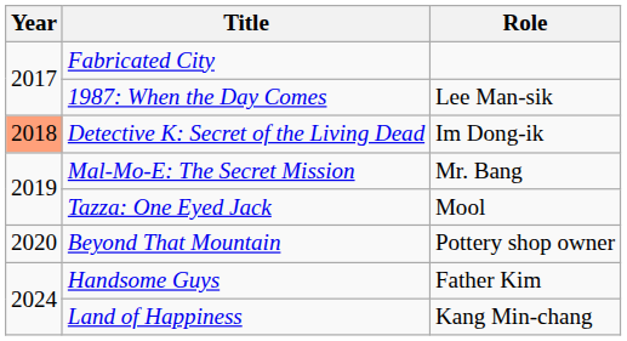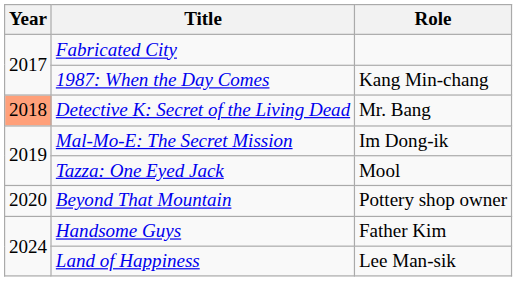 <table class="wikitable sortable">
 <tr>
 <th>Year</th>
 <th>Title</th>
 <th>Role</th>
 </tr>
 <tr>
 <td rowspan="2">2017</td>
 <td><em><a href='#'>Fabricated City</a></em></td>
 <td></td>
 </tr>
 <tr>
 <td><em><a href='#'>1987: When the Day Comes</a></em></td>
-<td>Lee Man-sik</td>
+<td>Kang Min-chang</td>
 </tr>
 <tr>
 <td style="background: lightsalmon;">2018</td>
 <td><em><a href='#'>Detective K: Secret of the Living Dead</a></em></td>
-<td>Im Dong-ik</td>
+<td>Mr. Bang</td>
 </tr>
 <tr>
 <td rowspan="2">2019</td>
 <td><em><a href='#'>Mal-Mo-E: The Secret Mission</a></em></td>
-<td>Mr. Bang</td>
+<td>Im Dong-ik</td>
 </tr>
 <tr>
 <td><em><a href='#'>Tazza: One Eyed Jack</a></em></td>
 <td>Mool</td>
 </tr>
 <tr>
 <td>2020</td>
 <td><em><a href='#'>Beyond That Mountain</a></em></td>
 <td>Pottery shop owner</td>
 </tr>
 <tr>
 <td rowspan="2">2024</td>
 <td><em><a href='#'>Handsome Guys</a></em></td>
 <td>Father Kim</td>
 </tr>
 <tr>
 <td><em><a href='#'>Land of Happiness</a></em></td>
-<td>Kang Min-chang</td>
+<td>Lee Man-sik</td>
 </tr>
 </table>
